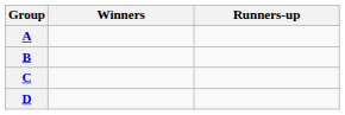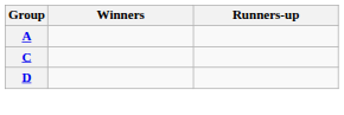 <table class=wikitable>
 <tr>
 <th>Group</th>
 <th width="170">Winners</th>
 <th width="170">Runners-up</th>
 </tr>
 <tr>
 <th><a href='#'>A</a></th>
-<td></td>
-<td></td>
-</tr>
-<tr>
-<th><a href='#'>B</a></th>
 <td></td>
 <td></td>
 </tr>
 <tr>
 <th><a href='#'>C</a></th>
 <td></td>
 <td></td>
 </tr>
 <tr>
 <th><a href='#'>D</a></th>
 <td></td>
 <td></td>
 </tr>
 </table>
